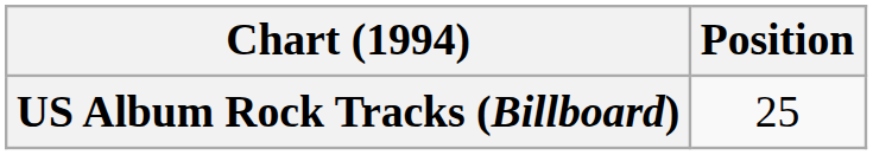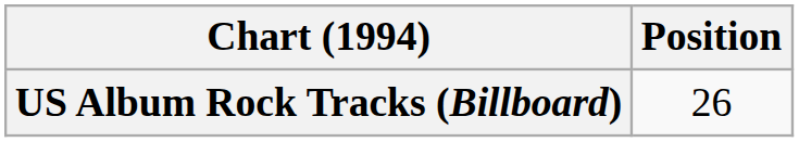 <table class="wikitable plainrowheaders" style="text-align:center">
 <tr>
 <th>Chart (1994)</th>
 <th>Position</th>
 </tr>
 <tr>
 <th scope="row">US Album Rock Tracks (<em>Billboard</em>)</th>
-<td>25</td>
+<td>26</td>
 </tr>
 </table>
